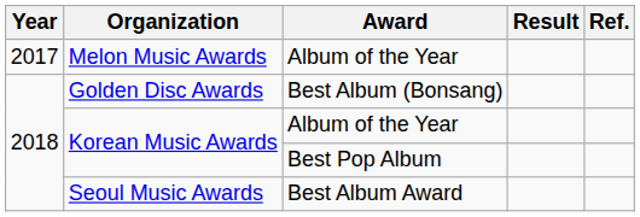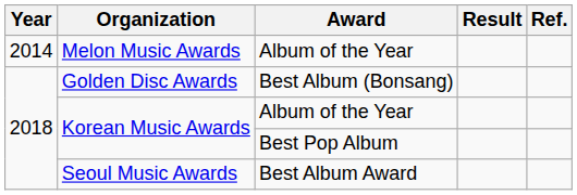 <table class="wikitable plainrowheaders">
 <tr>
 <th scope="col">Year</th>
 <th scope="col">Organization</th>
 <th scope="col">Award</th>
 <th scope="col">Result</th>
 <th>Ref.</th>
 </tr>
 <tr>
-<td>2017</td>
+<td>2014</td>
 <td><a href='#'>Melon Music Awards</a></td>
 <td>Album of the Year</td>
 <td></td>
 <td align="center"></td>
 </tr>
 <tr>
 <td rowspan="4">2018</td>
 <td><a href='#'>Golden Disc Awards</a></td>
 <td>Best Album (Bonsang)</td>
 <td></td>
 <td align="center"></td>
 </tr>
 <tr>
 <td rowspan="2"><a href='#'>Korean Music Awards</a></td>
 <td>Album of the Year</td>
 <td></td>
 <td align="center"></td>
 </tr>
 <tr>
 <td>Best Pop Album</td>
 <td></td>
 <td align="center"></td>
 </tr>
 <tr>
 <td><a href='#'>Seoul Music Awards</a></td>
 <td>Best Album Award</td>
 <td></td>
 <td align="center"></td>
 </tr>
 </table>
